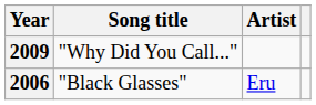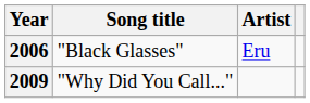 <table class="wikitable plainrowheaders sortable">
 <tr>
 <th scope="col">Year</th>
 <th scope="col">Song title</th>
 <th scope="col">Artist</th>
 <th scope="col" class="unsortable"></th>
 </tr>
 <tr>
+<th scope="row">2006</th>
+<td>"Black Glasses"</td>
+<td><a href='#'>Eru</a></td>
+<td style="text-align:center"></td>
+</tr>
+<tr>
 <th scope="row">2009</th>
 <td>"Why Did You Call..."</td>
 <td></td>
 <td style="text-align:center"></td>
 </tr>
-<tr>
-<th scope="row">2006</th>
-<td>"Black Glasses"</td>
-<td><a href='#'>Eru</a></td>
-<td style="text-align:center"></td>
-</tr>
 </table>
